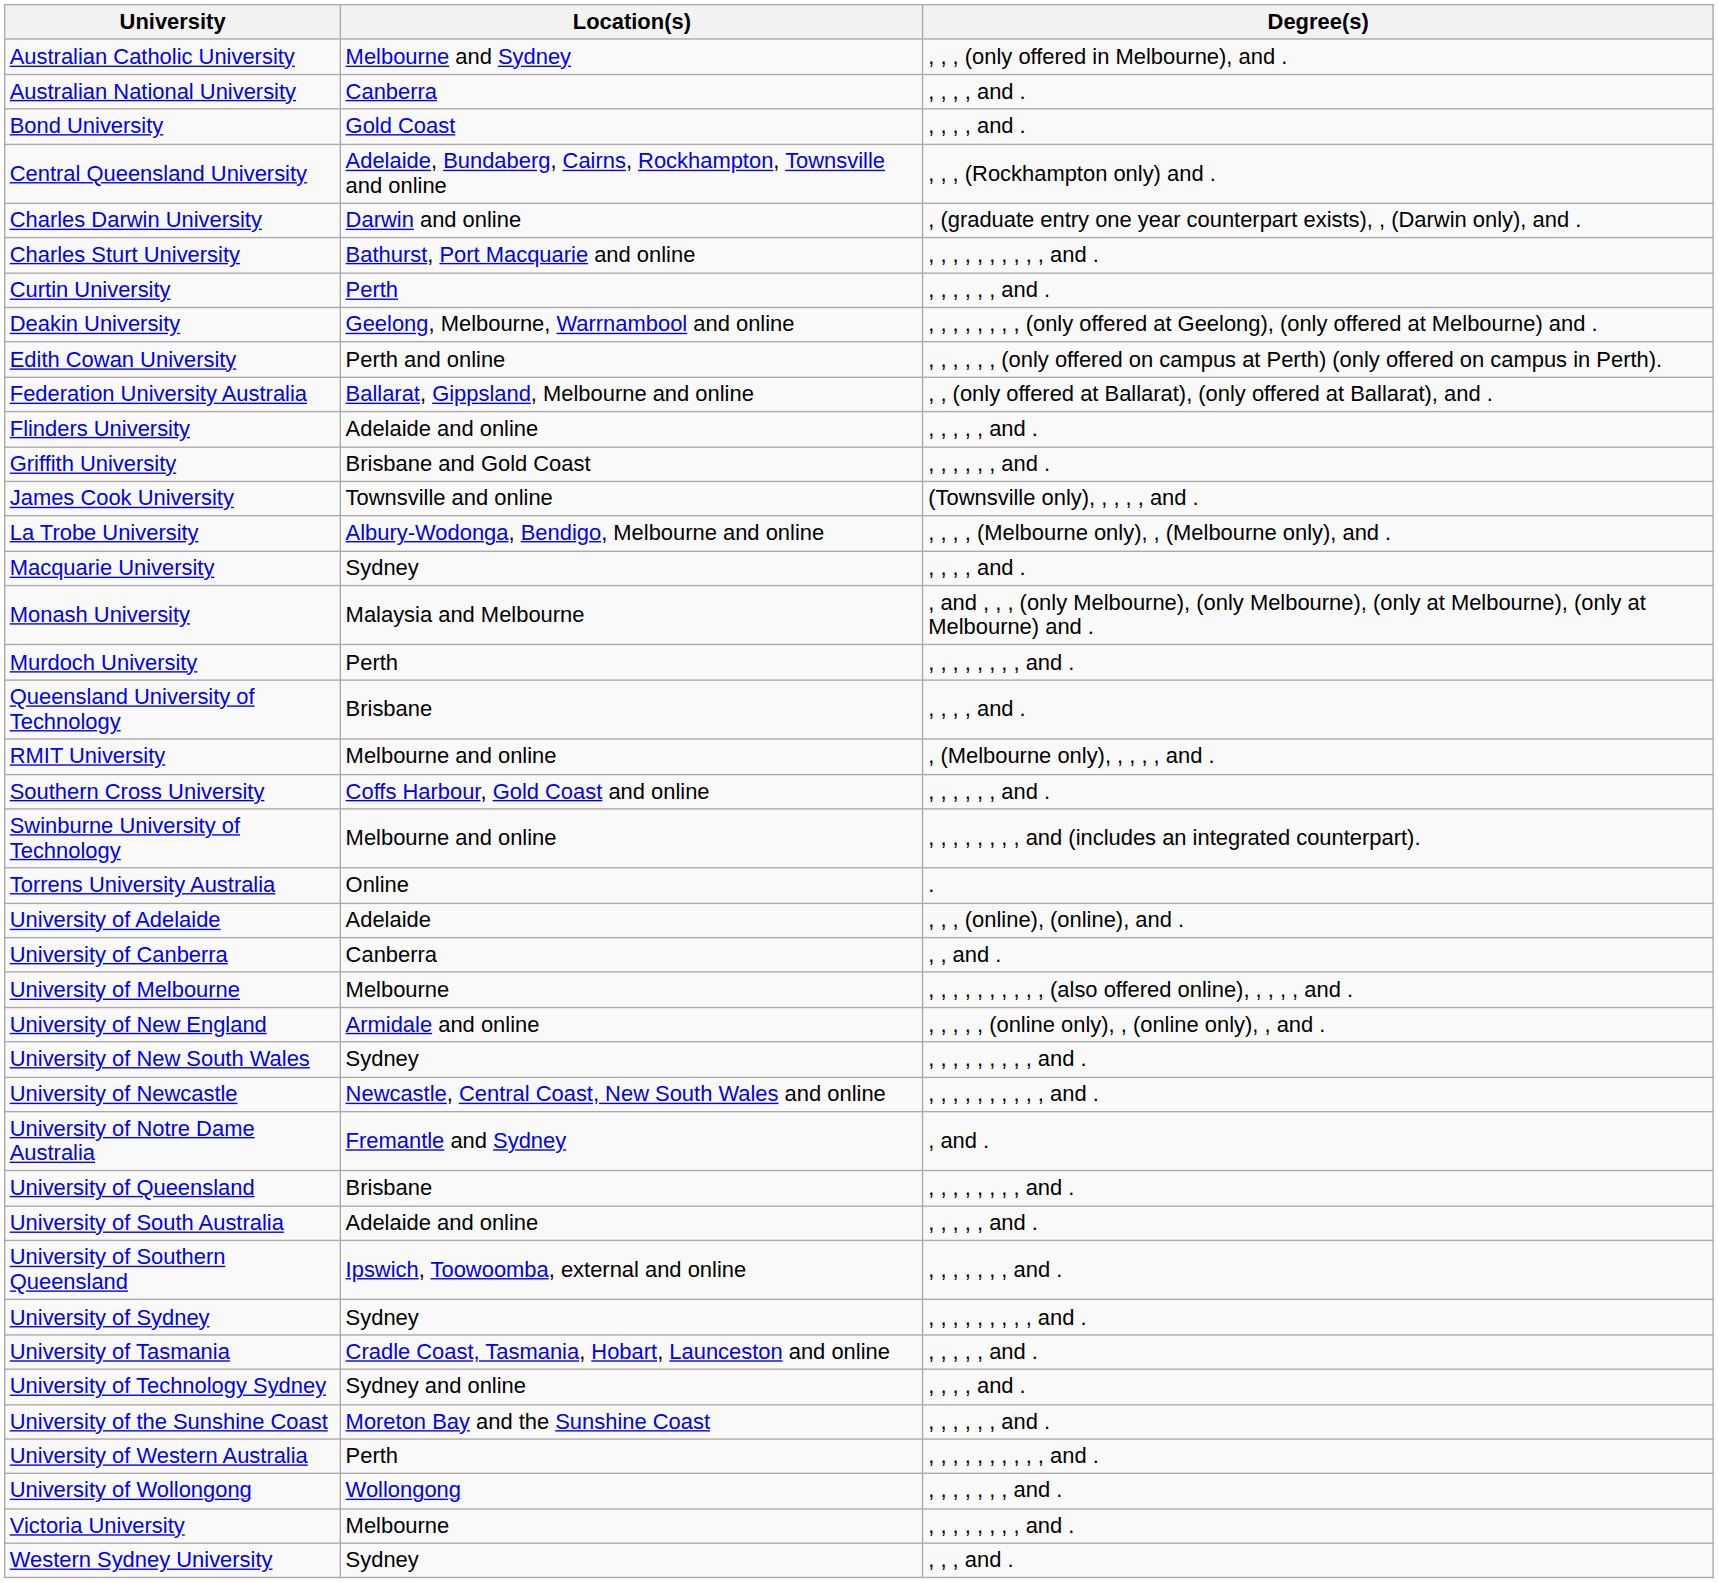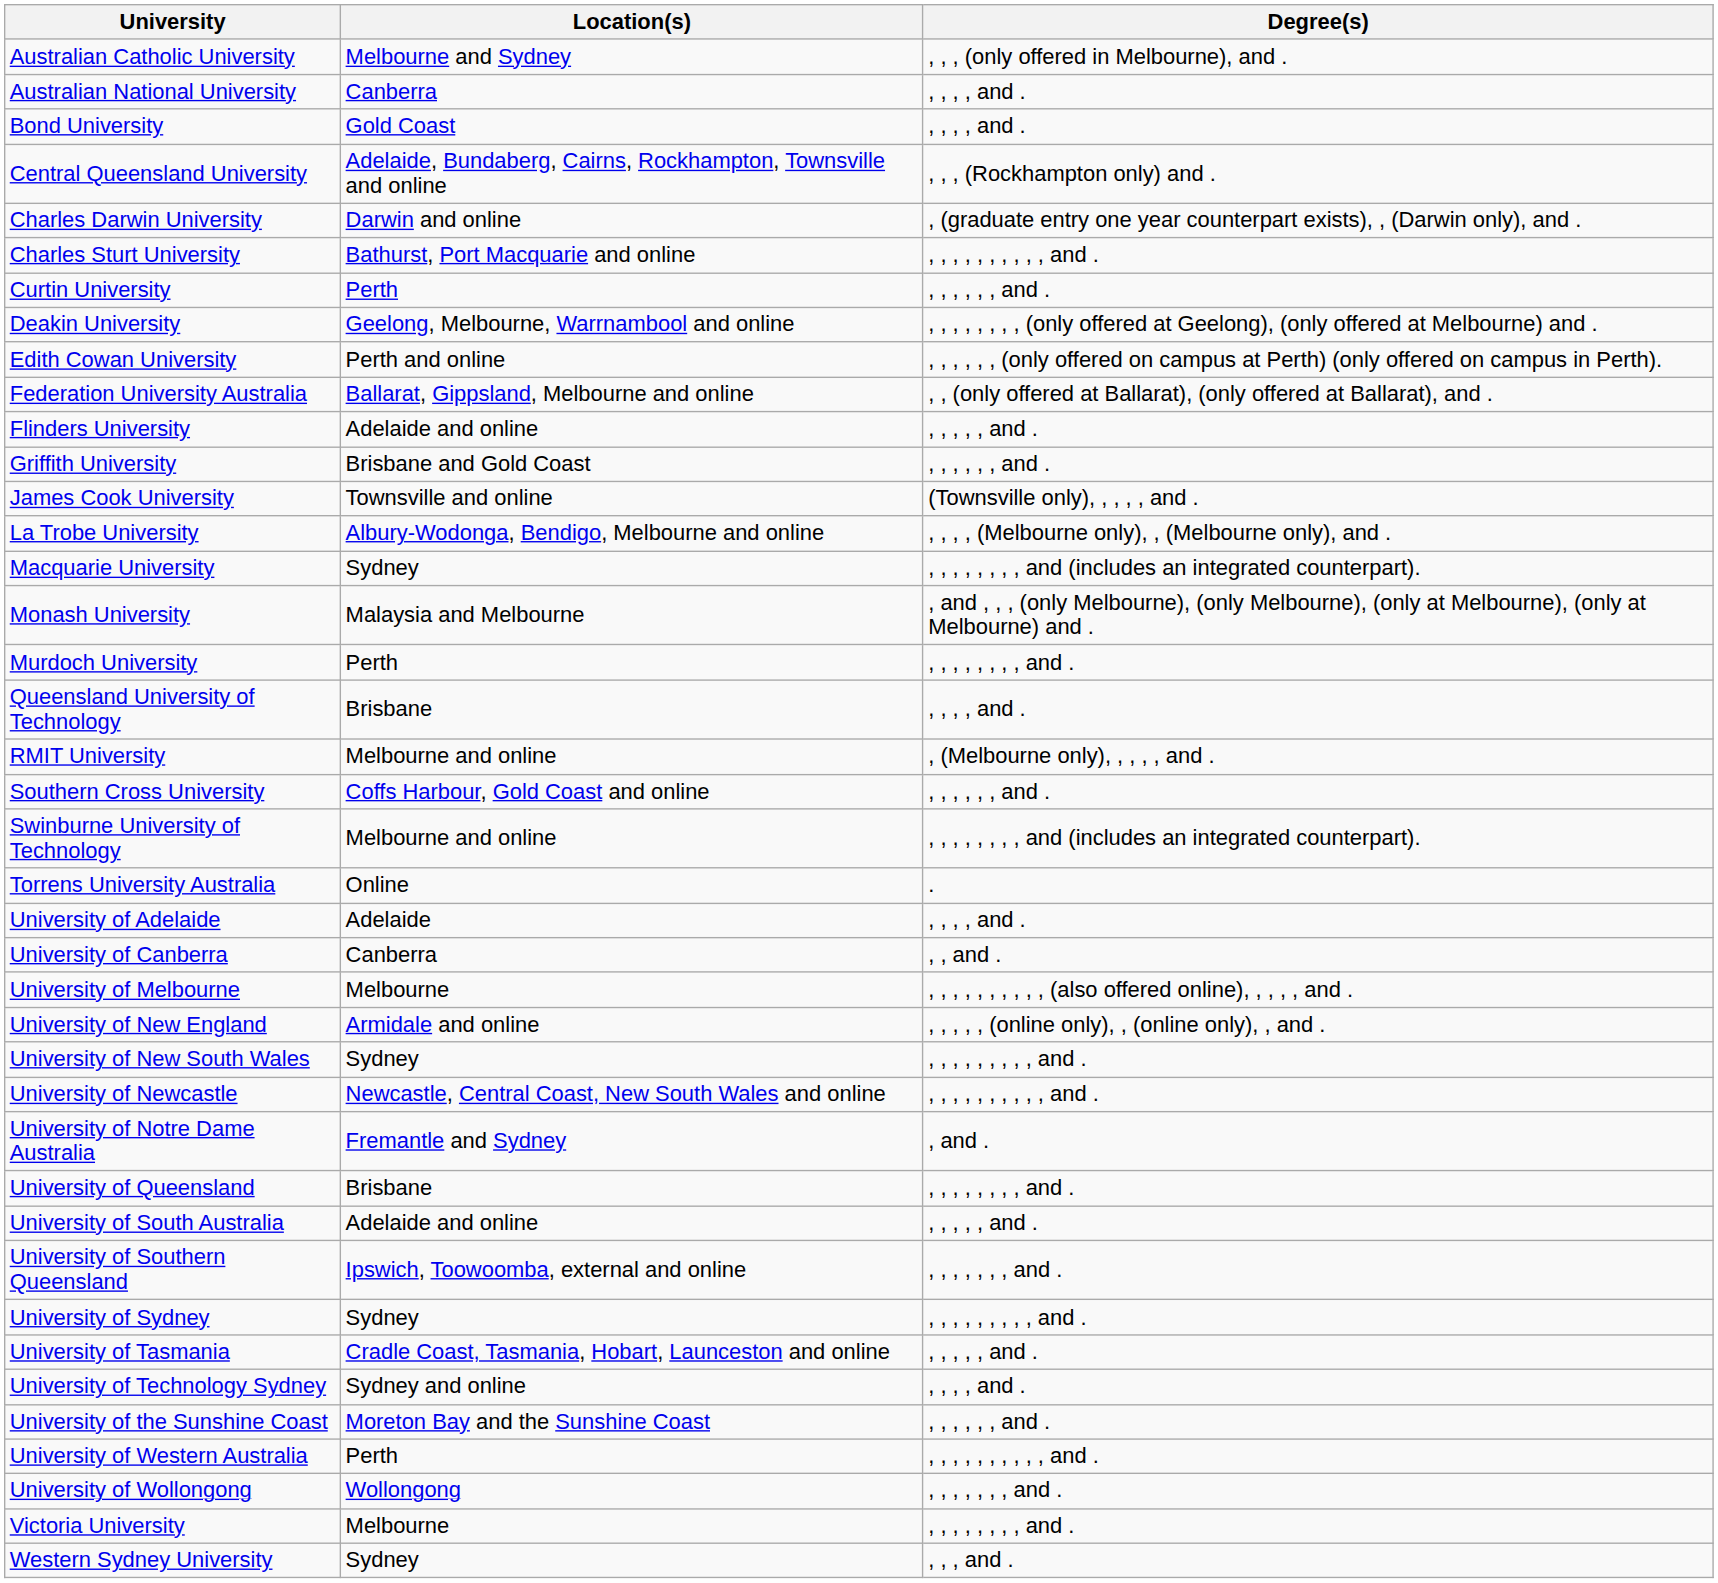 <table class="wikitable sortable">
 <tr>
 <th>University</th>
 <th>Location(s)</th>
 <th>Degree(s)</th>
 </tr>
 <tr>
 <td><a href='#'>Australian Catholic University</a></td>
 <td><a href='#'>Melbourne</a> and <a href='#'>Sydney</a></td>
 <td>, , ,  (only offered in Melbourne),  and .</td>
 </tr>
 <tr>
 <td><a href='#'>Australian National University</a></td>
 <td><a href='#'>Canberra</a></td>
 <td>, , , ,  and .</td>
 </tr>
 <tr>
 <td><a href='#'>Bond University</a></td>
 <td><a href='#'>Gold Coast</a></td>
 <td>, , , ,  and .</td>
 </tr>
 <tr>
 <td><a href='#'>Central Queensland University</a></td>
 <td><a href='#'>Adelaide</a>, <a href='#'>Bundaberg</a>, <a href='#'>Cairns</a>, <a href='#'>Rockhampton</a>, <a href='#'>Townsville</a> and online</td>
 <td>, , ,  (Rockhampton only) and .</td>
 </tr>
 <tr>
 <td><a href='#'>Charles Darwin University</a></td>
 <td><a href='#'>Darwin</a> and online</td>
 <td>,  (graduate entry one year counterpart exists), ,  (Darwin only),  and .</td>
 </tr>
 <tr>
 <td><a href='#'>Charles Sturt University</a></td>
 <td><a href='#'>Bathurst</a>, <a href='#'>Port Macquarie</a> and online</td>
 <td>, , , , , , , , , ,  and .</td>
 </tr>
 <tr>
 <td><a href='#'>Curtin University</a></td>
 <td><a href='#'>Perth</a></td>
 <td>, , , , , ,  and .</td>
 </tr>
 <tr>
 <td><a href='#'>Deakin University</a></td>
 <td><a href='#'>Geelong</a>, Melbourne, <a href='#'>Warrnambool</a> and online</td>
 <td>, , , , , , , ,  (only offered at Geelong),  (only offered at Melbourne) and .</td>
 </tr>
 <tr>
 <td><a href='#'>Edith Cowan University</a></td>
 <td>Perth and online</td>
 <td>, , , , , ,  (only offered on campus at Perth)  (only offered on campus in Perth).</td>
 </tr>
 <tr>
 <td><a href='#'>Federation University Australia</a></td>
 <td><a href='#'>Ballarat</a>, <a href='#'>Gippsland</a>, Melbourne and online</td>
 <td>, ,  (only offered at Ballarat),  (only offered at Ballarat),  and .</td>
 </tr>
 <tr>
 <td><a href='#'>Flinders University</a></td>
 <td>Adelaide and online</td>
 <td>, , , , ,  and .</td>
 </tr>
 <tr>
 <td><a href='#'>Griffith University</a></td>
 <td>Brisbane and Gold Coast</td>
 <td>, , , , , ,  and .</td>
 </tr>
 <tr>
 <td><a href='#'>James Cook University</a></td>
 <td>Townsville and online</td>
 <td> (Townsville only), , , , ,  and .</td>
 </tr>
 <tr>
 <td><a href='#'>La Trobe University</a></td>
 <td><a href='#'>Albury-Wodonga</a>, <a href='#'>Bendigo</a>, Melbourne and online</td>
 <td>, , , ,  (Melbourne only), ,  (Melbourne only),  and .</td>
 </tr>
 <tr>
 <td><a href='#'>Macquarie University</a></td>
 <td>Sydney</td>
-<td>, , , ,  and .</td>
+<td>, , , , , , , ,  and  (includes an integrated counterpart).</td>
 </tr>
 <tr>
 <td><a href='#'>Monash University</a></td>
 <td>Malaysia and Melbourne</td>
 <td>, and , , ,  (only Melbourne),  (only Melbourne),  (only at Melbourne),  (only at Melbourne) and .</td>
 </tr>
 <tr>
 <td><a href='#'>Murdoch University</a></td>
 <td>Perth</td>
 <td>, , , , , , , ,  and .</td>
 </tr>
 <tr>
 <td><a href='#'>Queensland University of Technology</a></td>
 <td>Brisbane</td>
 <td>, , , ,  and .</td>
 </tr>
 <tr>
 <td><a href='#'>RMIT University</a></td>
 <td>Melbourne and online</td>
 <td>,  (Melbourne only), , , , ,  and .</td>
 </tr>
 <tr>
 <td><a href='#'>Southern Cross University</a></td>
 <td><a href='#'>Coffs Harbour</a>, <a href='#'>Gold Coast</a> and online</td>
 <td>, , , , , ,  and .</td>
 </tr>
 <tr>
 <td><a href='#'>Swinburne University of Technology</a></td>
 <td>Melbourne and online</td>
 <td>, , , , , , , ,  and  (includes an integrated counterpart).</td>
 </tr>
 <tr>
 <td><a href='#'>Torrens University Australia</a></td>
 <td>Online</td>
 <td>.</td>
 </tr>
 <tr>
 <td><a href='#'>University of Adelaide</a></td>
 <td>Adelaide</td>
-<td>, , ,  (online),  (online),  and .</td>
+<td>, , , ,  and .</td>
 </tr>
 <tr>
 <td><a href='#'>University of Canberra</a></td>
 <td>Canberra</td>
 <td>, ,  and .</td>
 </tr>
 <tr>
 <td><a href='#'>University of Melbourne</a></td>
 <td>Melbourne</td>
 <td>, , , , , , , , , ,  (also offered online), , , , ,  and .</td>
 </tr>
 <tr>
 <td><a href='#'>University of New England</a></td>
 <td><a href='#'>Armidale</a> and online</td>
 <td>, , , , ,  (online only), ,  (online only), ,  and .</td>
 </tr>
 <tr>
 <td><a href='#'>University of New South Wales</a></td>
 <td>Sydney</td>
 <td>, , , , , , , , ,  and .</td>
 </tr>
 <tr>
 <td><a href='#'>University of Newcastle</a></td>
 <td><a href='#'>Newcastle</a>, <a href='#'>Central Coast, New South Wales</a> and online</td>
 <td>, , , , , , , , , ,  and .</td>
 </tr>
 <tr>
 <td><a href='#'>University of Notre Dame Australia</a></td>
 <td><a href='#'>Fremantle</a> and <a href='#'>Sydney</a></td>
 <td>,  and .</td>
 </tr>
 <tr>
 <td><a href='#'>University of Queensland</a></td>
 <td>Brisbane</td>
 <td>, , , , , , , ,  and .</td>
 </tr>
 <tr>
 <td><a href='#'>University of South Australia</a></td>
 <td>Adelaide and online</td>
 <td>, , , , ,  and .</td>
 </tr>
 <tr>
 <td><a href='#'>University of Southern Queensland</a></td>
 <td><a href='#'>Ipswich</a>, <a href='#'>Toowoomba</a>, external and online</td>
 <td>, , , ,  , , ,  and .</td>
 </tr>
 <tr>
 <td><a href='#'>University of Sydney</a></td>
 <td>Sydney</td>
 <td>, , , , , , , , ,  and .</td>
 </tr>
 <tr>
 <td><a href='#'>University of Tasmania</a></td>
 <td><a href='#'>Cradle Coast, Tasmania</a>, <a href='#'>Hobart</a>, <a href='#'>Launceston</a> and online</td>
 <td>, , , , ,  and .</td>
 </tr>
 <tr>
 <td><a href='#'>University of Technology Sydney</a></td>
 <td>Sydney and online</td>
 <td>, , , ,  and .</td>
 </tr>
 <tr>
 <td><a href='#'>University of the Sunshine Coast</a></td>
 <td><a href='#'>Moreton Bay</a> and the <a href='#'>Sunshine Coast</a></td>
 <td>, , , , , , and .</td>
 </tr>
 <tr>
 <td><a href='#'>University of Western Australia</a></td>
 <td>Perth</td>
 <td>, , , , , , , , , ,  and .</td>
 </tr>
 <tr>
 <td><a href='#'>University of Wollongong</a></td>
 <td><a href='#'>Wollongong</a></td>
 <td>, , , , , , ,  and .</td>
 </tr>
 <tr>
 <td><a href='#'>Victoria University</a></td>
 <td>Melbourne</td>
 <td>, , , , , , , ,  and .</td>
 </tr>
 <tr>
 <td><a href='#'>Western Sydney University</a></td>
 <td>Sydney</td>
 <td>, , ,  and .</td>
 </tr>
 </table>
